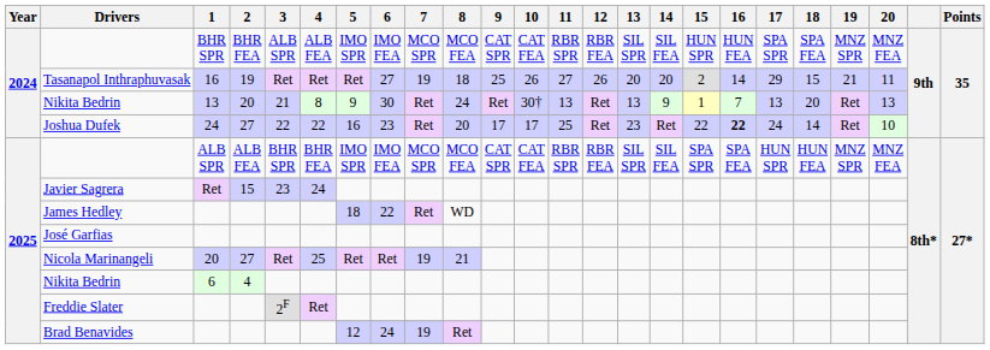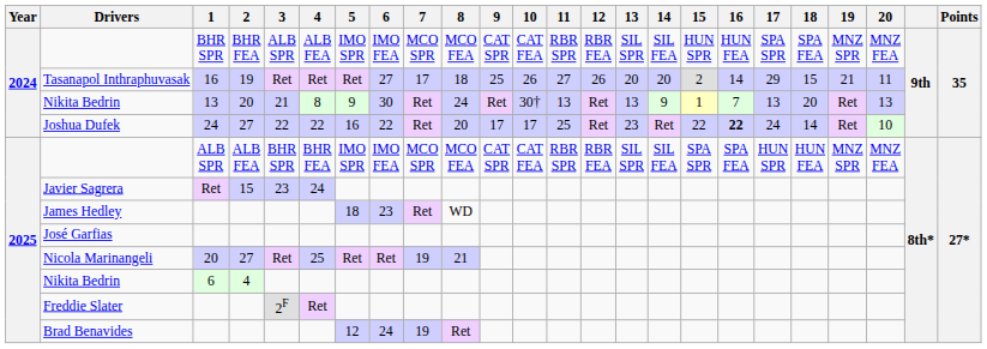 <table class="wikitable" style="text-align:center; font-size:85%;">
 <tr>
 <th>Year</th>
 <th>Drivers</th>
 <th>1</th>
 <th>2</th>
 <th>3</th>
 <th>4</th>
 <th>5</th>
 <th>6</th>
 <th>7</th>
 <th>8</th>
 <th>9</th>
 <th>10</th>
 <th>11</th>
 <th>12</th>
 <th>13</th>
 <th>14</th>
 <th>15</th>
 <th>16</th>
 <th>17</th>
 <th>18</th>
 <th>19</th>
 <th>20</th>
 <th></th>
 <th>Points</th>
 </tr>
 <tr>
 <th rowspan=4><a href='#'>2024</a></th>
 <td></td>
 <td><a href='#'>BHR<br>SPR</a></td>
 <td><a href='#'>BHR<br>FEA</a></td>
 <td><a href='#'>ALB<br>SPR</a></td>
 <td><a href='#'>ALB<br>FEA</a></td>
 <td><a href='#'>IMO<br>SPR</a></td>
 <td><a href='#'>IMO<br>FEA</a></td>
 <td><a href='#'>MCO<br>SPR</a></td>
 <td><a href='#'>MCO<br>FEA</a></td>
 <td><a href='#'>CAT<br>SPR</a></td>
 <td><a href='#'>CAT<br>FEA</a></td>
 <td><a href='#'>RBR<br>SPR</a></td>
 <td><a href='#'>RBR<br>FEA</a></td>
 <td><a href='#'>SIL<br>SPR</a></td>
 <td><a href='#'>SIL<br>FEA</a></td>
 <td><a href='#'>HUN<br>SPR</a></td>
 <td><a href='#'>HUN<br>FEA</a></td>
 <td><a href='#'>SPA<br>SPR</a></td>
 <td><a href='#'>SPA<br>FEA</a></td>
 <td><a href='#'>MNZ<br>SPR</a></td>
 <td><a href='#'>MNZ<br>FEA</a></td>
 <th rowspan=4 style="background:#;">9th</th>
 <th rowspan=4 style="background:#;">35</th>
 </tr>
 <tr>
 <td align=left nowrap> <a href='#'>Tasanapol Inthraphuvasak</a></td>
 <td style="background:#CFCFFF;">16</td>
 <td style="background:#CFCFFF;">19</td>
 <td style="background:#EFCFFF;">Ret</td>
 <td style="background:#EFCFFF;">Ret</td>
 <td style="background:#EFCFFF;">Ret</td>
 <td style="background:#CFCFFF;">27</td>
-<td style="background:#CFCFFF;">19</td>
+<td style="background:#CFCFFF;">17</td>
 <td style="background:#CFCFFF;">18</td>
 <td style="background:#CFCFFF;">25</td>
 <td style="background:#CFCFFF;">26</td>
 <td style="background:#CFCFFF;">27</td>
 <td style="background:#CFCFFF;">26</td>
 <td style="background:#CFCFFF;">20</td>
 <td style="background:#CFCFFF;">20</td>
 <td style="background:#DFDFDF;">2</td>
 <td style="background:#CFCFFF;">14</td>
 <td style="background:#CFCFFF;">29</td>
 <td style="background:#CFCFFF;">15</td>
 <td style="background:#CFCFFF;">21</td>
 <td style="background:#CFCFFF;">11</td>
 </tr>
 <tr>
 <td align=left> <a href='#'>Nikita Bedrin</a></td>
 <td style="background:#CFCFFF;">13</td>
 <td style="background:#CFCFFF;">20</td>
 <td style="background:#CFCFFF;">21</td>
 <td style="background:#DFFFDF;">8</td>
 <td style="background:#DFFFDF;">9</td>
 <td style="background:#CFCFFF;">30</td>
 <td style="background:#EFCFFF;">Ret</td>
 <td style="background:#CFCFFF;">24</td>
 <td style="background:#EFCFFF;">Ret</td>
 <td style="background:#CFCFFF;">30†</td>
 <td style="background:#CFCFFF;">13</td>
 <td style="background:#EFCFFF;">Ret</td>
 <td style="background:#CFCFFF;">13</td>
 <td style="background:#DFFFDF;">9</td>
 <td style="background:#FFFFBF;">1</td>
 <td style="background:#DFFFDF;">7</td>
 <td style="background:#CFCFFF;">13</td>
 <td style="background:#CFCFFF;">20</td>
 <td style="background:#EFCFFF;">Ret</td>
 <td style="background:#CFCFFF;">13</td>
 </tr>
 <tr>
 <td align=left> <a href='#'>Joshua Dufek</a></td>
 <td style="background:#CFCFFF;">24</td>
 <td style="background:#CFCFFF;">27</td>
 <td style="background:#CFCFFF;">22</td>
 <td style="background:#CFCFFF;">22</td>
 <td style="background:#CFCFFF;">16</td>
-<td style="background:#CFCFFF;">23</td>
+<td style="background:#CFCFFF;">22</td>
 <td style="background:#EFCFFF;">Ret</td>
 <td style="background:#CFCFFF;">20</td>
 <td style="background:#CFCFFF;">17</td>
 <td style="background:#CFCFFF;">17</td>
 <td style="background:#CFCFFF;">25</td>
 <td style="background:#EFCFFF;">Ret</td>
 <td style="background:#CFCFFF;">23</td>
 <td style="background:#EFCFFF;">Ret</td>
 <td style="background:#CFCFFF;">22</td>
 <td style="background:#CFCFFF;"><strong>22</strong></td>
 <td style="background:#CFCFFF;">24</td>
 <td style="background:#CFCFFF;">14</td>
 <td style="background:#EFCFFF;">Ret</td>
 <td style="background:#DFFFDF;">10</td>
 </tr>
 <tr>
 <th rowspan="8"><a href='#'>2025</a></th>
 <td></td>
 <td><a href='#'>ALB<br>SPR</a></td>
 <td><a href='#'>ALB<br>FEA</a></td>
 <td><a href='#'>BHR<br>SPR</a></td>
 <td><a href='#'>BHR<br>FEA</a></td>
 <td><a href='#'>IMO<br>SPR</a></td>
 <td><a href='#'>IMO<br>FEA</a></td>
 <td><a href='#'>MCO<br>SPR</a></td>
 <td><a href='#'>MCO<br>FEA</a></td>
 <td><a href='#'>CAT<br>SPR</a></td>
 <td><a href='#'>CAT<br>FEA</a></td>
 <td><a href='#'>RBR<br>SPR</a></td>
 <td><a href='#'>RBR<br>FEA</a></td>
 <td><a href='#'>SIL<br>SPR</a></td>
 <td><a href='#'>SIL<br>FEA</a></td>
 <td><a href='#'>SPA<br>SPR</a></td>
 <td><a href='#'>SPA<br>FEA</a></td>
 <td><a href='#'>HUN<br>SPR</a></td>
 <td><a href='#'>HUN<br>FEA</a></td>
 <td><a href='#'>MNZ<br>SPR</a></td>
 <td><a href='#'>MNZ<br>FEA</a></td>
 <th rowspan="8" style="background:#;">8th*</th>
 <th rowspan="8" style="background:#;">27*</th>
 </tr>
 <tr>
 <td align=left> <a href='#'>Javier Sagrera</a></td>
 <td style="background:#EFCFFF;">Ret</td>
 <td style="background:#CFCFFF;">15</td>
 <td style="background:#CFCFFF;">23</td>
 <td style="background:#CFCFFF;">24</td>
 <td></td>
 <td></td>
 <td></td>
 <td></td>
 <td></td>
 <td></td>
 <td></td>
 <td></td>
 <td></td>
 <td></td>
 <td></td>
 <td></td>
 <td></td>
 <td></td>
 <td></td>
 <td></td>
 </tr>
 <tr>
 <td align=left> <a href='#'>James Hedley</a></td>
 <td></td>
 <td></td>
 <td></td>
 <td></td>
 <td style="background:#CFCFFF;">18</td>
-<td style="background:#CFCFFF;">22</td>
+<td style="background:#CFCFFF;">23</td>
 <td style="background:#EFCFFF;">Ret</td>
 <td>WD</td>
 <td></td>
 <td></td>
 <td></td>
 <td></td>
 <td></td>
 <td></td>
 <td></td>
 <td></td>
 <td></td>
 <td></td>
 <td></td>
 <td></td>
 </tr>
 <tr>
 <td align=left> <a href='#'>José Garfias</a></td>
 <td></td>
 <td></td>
 <td></td>
 <td></td>
 <td></td>
 <td></td>
 <td></td>
 <td></td>
 <td></td>
 <td></td>
 <td></td>
 <td></td>
 <td></td>
 <td></td>
 <td></td>
 <td></td>
 <td></td>
 <td></td>
 <td></td>
 <td></td>
 </tr>
 <tr>
 <td align=left> <a href='#'>Nicola Marinangeli</a></td>
 <td style="background:#CFCFFF;">20</td>
 <td style="background:#CFCFFF;">27</td>
 <td style="background:#EFCFFF;">Ret</td>
 <td style="background:#CFCFFF;">25</td>
 <td style="background:#EFCFFF;">Ret</td>
 <td style="background:#EFCFFF;">Ret</td>
 <td style="background:#CFCFFF;">19</td>
 <td style="background:#CFCFFF;">21</td>
 <td></td>
 <td></td>
 <td></td>
 <td></td>
 <td></td>
 <td></td>
 <td></td>
 <td></td>
 <td></td>
 <td></td>
 <td></td>
 </tr>
 <tr>
 <td align=left> <a href='#'>Nikita Bedrin</a></td>
 <td style="background:#DFFFDF;">6</td>
 <td style="background:#DFFFDF;">4</td>
 <td></td>
 <td></td>
 <td></td>
 <td></td>
 <td></td>
 <td></td>
 <td></td>
 <td></td>
 <td></td>
 <td></td>
 <td></td>
 <td></td>
 <td></td>
 <td></td>
 <td></td>
 <td></td>
 <td></td>
 <td></td>
 </tr>
 <tr>
 <td align=left> <a href='#'>Freddie Slater</a></td>
 <td></td>
 <td></td>
 <td style="background:#DFDFDF;">2<span><sup>F</sup></span></td>
 <td style="background:#EFCFFF;">Ret</td>
 <td></td>
 <td></td>
 <td></td>
 <td></td>
 <td></td>
 <td></td>
 <td></td>
 <td></td>
 <td></td>
 <td></td>
 <td></td>
 <td></td>
 <td></td>
 <td></td>
 <td></td>
 <td></td>
 </tr>
 <tr>
 <td align=left> <a href='#'>Brad Benavides</a></td>
 <td></td>
 <td></td>
 <td></td>
 <td></td>
 <td style="background:#CFCFFF;">12</td>
 <td style="background:#CFCFFF;">24</td>
 <td style="background:#CFCFFF;">19</td>
 <td style="background:#EFCFFF;">Ret</td>
 <td></td>
 <td></td>
 <td></td>
 <td></td>
 <td></td>
 <td></td>
 <td></td>
 <td></td>
 <td></td>
 <td></td>
 <td></td>
 <td></td>
 </tr>
 </table>
